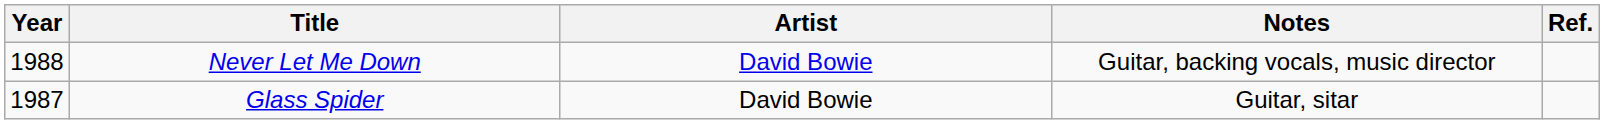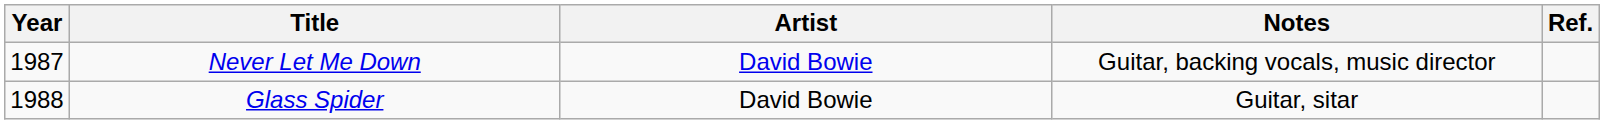 <table class="wikitable plainrowheaders" style="text-align:center;">
 <tr>
 <th scope="col" rowspan="1" style="width:1em;">Year</th>
 <th rowspan="1" scope="col" style="width:20em;">Title</th>
 <th rowspan="1" scope="col" style="width:20em;">Artist</th>
 <th rowspan="1" scope="col" style="width:20em;">Notes</th>
 <th scope="col" rowspan="1" style="width:1em;">Ref.</th>
 </tr>
 <tr>
-<td>1988</td>
+<td>1987</td>
 <td><em><a href='#'>Never Let Me Down</a></em></td>
 <td><a href='#'>David Bowie</a></td>
 <td>Guitar, backing vocals, music director</td>
 <td></td>
 </tr>
 <tr>
-<td>1987</td>
+<td>1988</td>
 <td><em><a href='#'>Glass Spider</a></em></td>
 <td>David Bowie</td>
 <td>Guitar, sitar</td>
 <td></td>
 </tr>
 </table>
